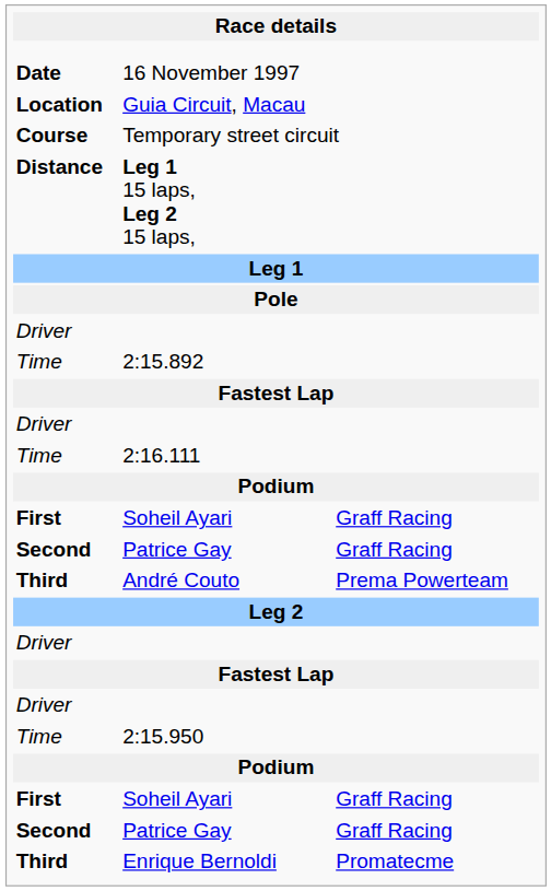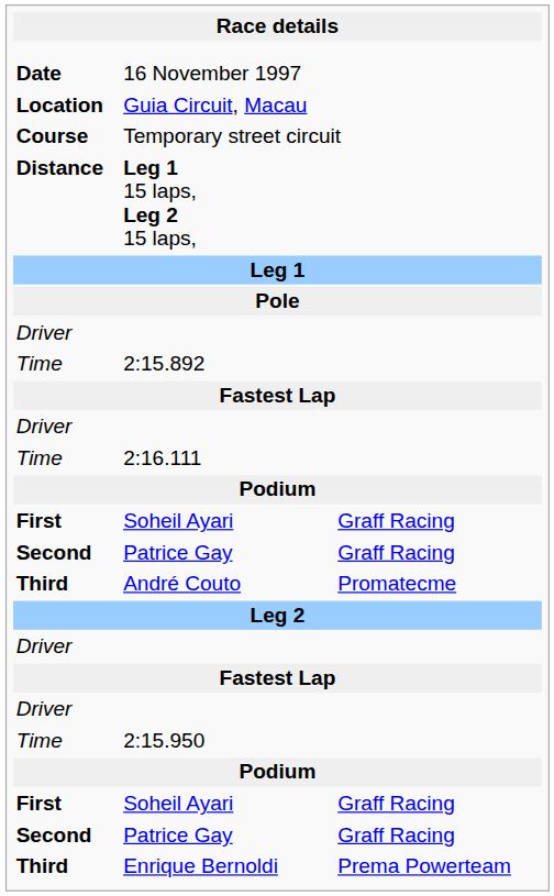 <table class="infobox" align="right" cellpadding="2" style="float:right; width: 26em; ">
 <tr>
 <th colspan="3" bgcolor="#efefef">Race details</th>
 </tr>
 <tr>
 <td colspan="3" style="text-align:center;"></td>
 </tr>
 <tr>
 <td colspan="3" style="text-align:center;"></td>
 </tr>
 <tr>
 <td style="width: 20%;"><strong>Date</strong></td>
 <td>16 November 1997</td>
 </tr>
 <tr>
 <td><strong>Location</strong></td>
 <td colspan=2><a href='#'>Guia Circuit</a>, <a href='#'>Macau</a></td>
 </tr>
 <tr>
 <td><strong>Course</strong></td>
 <td colspan=2>Temporary street circuit<br></td>
 </tr>
 <tr>
 <td><strong>Distance</strong></td>
 <td colspan=2><strong>Leg 1</strong><br>15 laps, <br><strong>Leg 2</strong><br>15 laps, </td>
 </tr>
 <tr>
 <td colspan="3" style="text-align:center; background-color:#99ccff"><strong>Leg 1</strong></td>
 </tr>
 <tr>
 <th colspan="3" bgcolor="#efefef">Pole</th>
 </tr>
 <tr>
 <td><em>Driver</em></td>
 <td></td>
 <td></td>
 </tr>
 <tr>
 <td><em>Time</em></td>
 <td colspan=2>2:15.892</td>
 </tr>
 <tr>
 <th colspan="3" bgcolor="#efefef">Fastest Lap</th>
 </tr>
 <tr>
 <td><em>Driver</em></td>
 <td></td>
 <td></td>
 </tr>
 <tr>
 <td><em>Time</em></td>
 <td colspan=2>2:16.111</td>
 </tr>
 <tr>
 <th colspan="3" bgcolor="#efefef">Podium</th>
 </tr>
 <tr>
 <td><strong>First</strong></td>
 <td> <a href='#'>Soheil Ayari</a></td>
 <td><a href='#'>Graff Racing</a></td>
 </tr>
 <tr>
 <td><strong>Second</strong></td>
 <td> <a href='#'>Patrice Gay</a></td>
 <td><a href='#'>Graff Racing</a></td>
 </tr>
 <tr>
 <td><strong>Third</strong></td>
 <td> <a href='#'>André Couto</a></td>
-<td><a href='#'>Prema Powerteam</a></td>
+<td><a href='#'>Promatecme</a></td>
 </tr>
 <tr>
 <td colspan="3" style="text-align:center; background-color:#99ccff"><strong>Leg 2</strong></td>
 </tr>
 <tr>
 <td><em>Driver</em></td>
 <td></td>
 <td></td>
 </tr>
 <tr>
 <th colspan="3" bgcolor="#efefef">Fastest Lap</th>
 </tr>
 <tr>
 <td><em>Driver</em></td>
 <td></td>
 <td></td>
 </tr>
 <tr>
 <td><em>Time</em></td>
 <td colspan=2>2:15.950</td>
 </tr>
 <tr>
 <th colspan="3" bgcolor="#efefef">Podium</th>
 </tr>
 <tr>
 <td><strong>First</strong></td>
 <td> <a href='#'>Soheil Ayari</a></td>
 <td><a href='#'>Graff Racing</a></td>
 </tr>
 <tr>
 <td><strong>Second</strong></td>
 <td> <a href='#'>Patrice Gay</a></td>
 <td><a href='#'>Graff Racing</a></td>
 </tr>
 <tr>
 <td><strong>Third</strong></td>
 <td> <a href='#'>Enrique Bernoldi</a></td>
-<td><a href='#'>Promatecme</a></td>
+<td><a href='#'>Prema Powerteam</a></td>
 </tr>
 <tr>
 </tr>
 </table>
